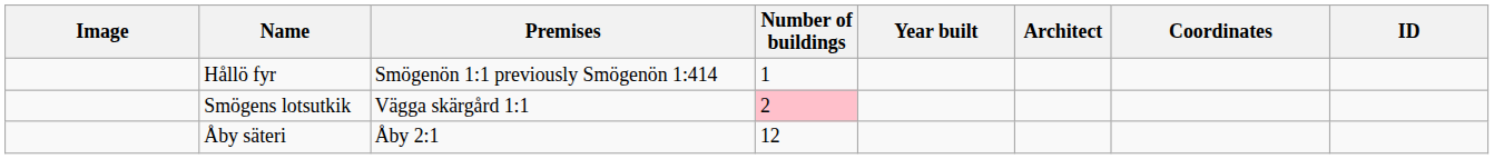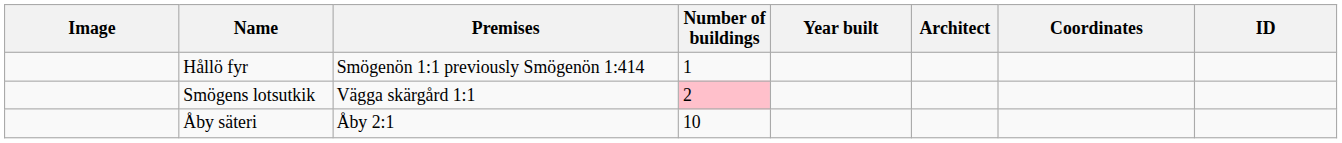 <table class="wikitable" width="95%">
 <tr>
 <th width="150">Image</th>
 <th>Name</th>
 <th>Premises</th>
 <th width="75">Number of<br>buildings</th>
 <th width="120">Year built</th>
 <th>Architect</th>
 <th width="170">Coordinates</th>
 <th width="120">ID</th>
 </tr>
 <tr>
 <td></td>
 <td>Hållö fyr</td>
 <td>Smögenön 1:1 previously Smögenön 1:414</td>
 <td>1</td>
 <td></td>
 <td></td>
 <td></td>
 <td></td>
 </tr>
 <tr>
 <td></td>
 <td>Smögens lotsutkik</td>
 <td>Vägga skärgård 1:1</td>
 <td style="background: pink;">2</td>
 <td></td>
 <td></td>
 <td></td>
 <td></td>
 </tr>
 <tr>
 <td></td>
 <td>Åby säteri</td>
 <td>Åby 2:1</td>
-<td>12</td>
+<td>10</td>
 <td></td>
 <td></td>
 <td></td>
 <td></td>
 </tr>
 </table>
